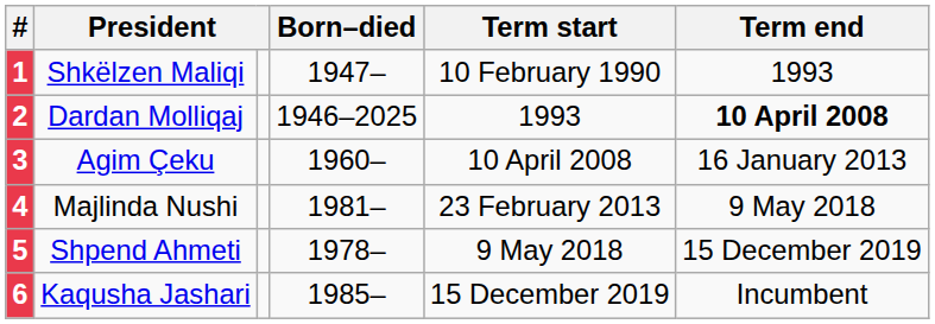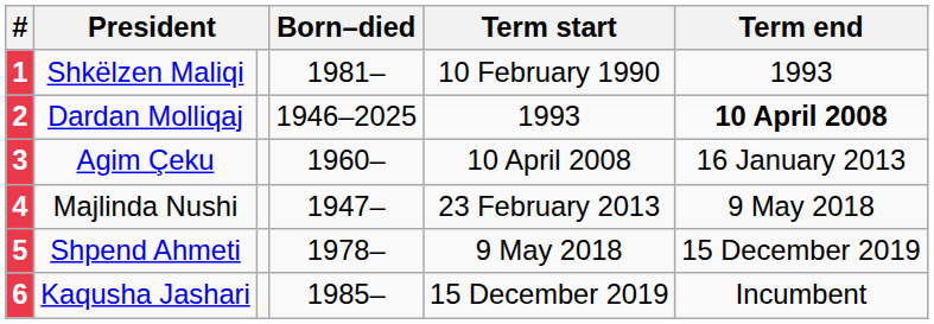 <table class="wikitable" style="text-align:center">
 <tr>
 <th>#</th>
 <th colspan="2">President</th>
 <th>Born–died</th>
 <th>Term start</th>
 <th>Term end</th>
 </tr>
 <tr>
 <th style="background:#EA394B; color:white;">1</th>
 <td><a href='#'>Shkëlzen Maliqi</a></td>
 <td></td>
-<td>1947–</td>
+<td>1981–</td>
 <td>10 February 1990</td>
 <td>1993</td>
 </tr>
 <tr>
 <th style="background:#EA394B; color:white;">2</th>
 <td><a href='#'>Dardan Molliqaj</a></td>
 <td></td>
 <td>1946–2025</td>
 <td>1993</td>
 <td><strong>10 April 2008</strong></td>
 </tr>
 <tr>
 <th style="background:#EA394B;color:white;">3</th>
 <td><a href='#'>Agim Çeku</a></td>
 <td></td>
 <td>1960–</td>
 <td>10 April 2008</td>
 <td>16 January 2013</td>
 </tr>
 <tr>
 <th style="background:#EA394B;color:white;">4</th>
 <td>Majlinda Nushi</td>
 <td></td>
-<td>1981–</td>
+<td>1947–</td>
 <td>23 February 2013</td>
 <td>9 May 2018</td>
 </tr>
 <tr>
 <th style="background:#EA394B;color:white;">5</th>
 <td><a href='#'>Shpend Ahmeti</a></td>
 <td></td>
 <td>1978–</td>
 <td>9 May 2018</td>
 <td>15 December 2019</td>
 </tr>
 <tr>
 <th style="background:#EA394B; color:white;">6</th>
 <td><a href='#'>Kaqusha Jashari</a></td>
 <td></td>
 <td>1985–</td>
 <td>15 December 2019</td>
 <td>Incumbent</td>
 </tr>
 </table>
